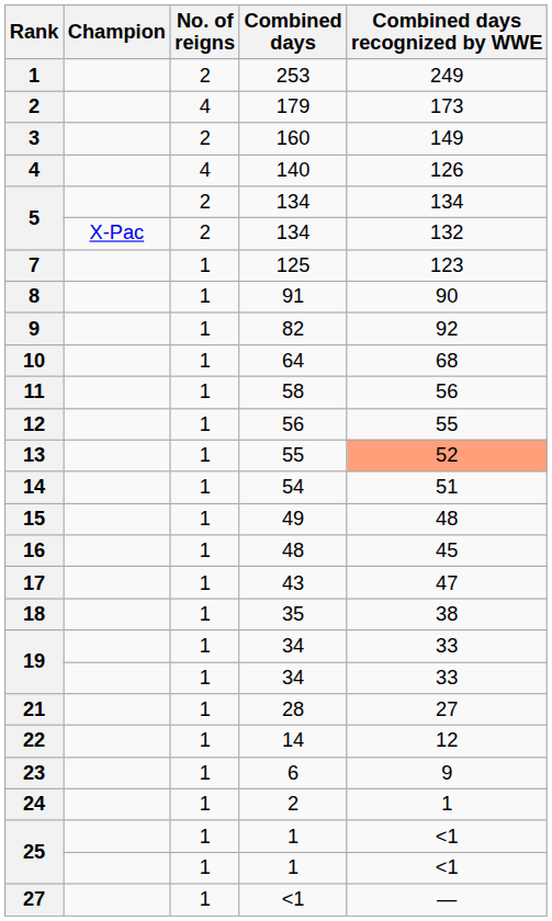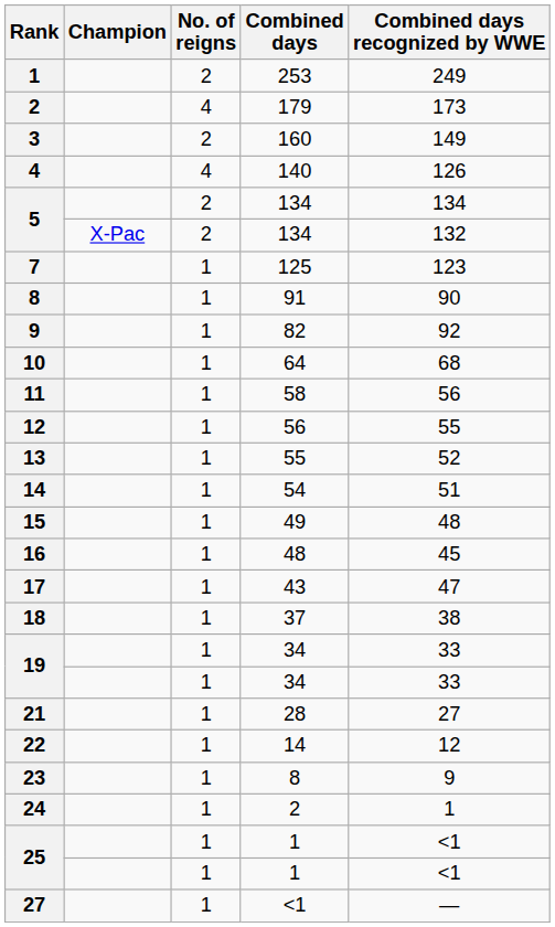 <table class="wikitable sortable" style="text-align: center">
 <tr>
 <th>Rank</th>
 <th>Champion</th>
 <th>No. of<br>reigns</th>
 <th>Combined<br>days</th>
 <th>Combined days<br>recognized by WWE</th>
 </tr>
 <tr>
 <th>1</th>
 <td></td>
 <td>2</td>
 <td>253</td>
 <td>249</td>
 </tr>
 <tr>
 <th>2</th>
 <td></td>
 <td>4</td>
 <td>179</td>
 <td>173</td>
 </tr>
 <tr>
 <th>3</th>
 <td></td>
 <td>2</td>
 <td>160</td>
 <td>149</td>
 </tr>
 <tr>
 <th>4</th>
 <td></td>
 <td>4</td>
 <td>140</td>
 <td>126</td>
 </tr>
 <tr>
 <th rowspan=2>5</th>
 <td></td>
 <td>2</td>
 <td>134</td>
 <td>134</td>
 </tr>
 <tr>
 <td><a href='#'>X-Pac</a></td>
 <td>2</td>
 <td>134</td>
 <td>132</td>
 </tr>
 <tr>
 <th>7</th>
 <td></td>
 <td>1</td>
 <td>125</td>
 <td>123</td>
 </tr>
 <tr>
 <th>8</th>
 <td></td>
 <td>1</td>
 <td>91</td>
 <td>90</td>
 </tr>
 <tr>
 <th>9</th>
 <td></td>
 <td>1</td>
 <td>82</td>
 <td>92</td>
 </tr>
 <tr>
 <th>10</th>
 <td></td>
 <td>1</td>
 <td>64</td>
 <td>68</td>
 </tr>
 <tr>
 <th>11</th>
 <td></td>
 <td>1</td>
 <td>58</td>
 <td>56</td>
 </tr>
 <tr>
 <th>12</th>
 <td></td>
 <td>1</td>
 <td>56</td>
 <td>55</td>
 </tr>
 <tr>
 <th>13</th>
 <td></td>
 <td>1</td>
 <td>55</td>
-<td style="background: lightsalmon;">52</td>
+<td>52</td>
 </tr>
 <tr>
 <th>14</th>
 <td></td>
 <td>1</td>
 <td>54</td>
 <td>51</td>
 </tr>
 <tr>
 <th>15</th>
 <td></td>
 <td>1</td>
 <td>49</td>
 <td>48</td>
 </tr>
 <tr>
 <th>16</th>
 <td></td>
 <td>1</td>
 <td>48</td>
 <td>45</td>
 </tr>
 <tr>
 <th>17</th>
 <td></td>
 <td>1</td>
 <td>43</td>
 <td>47</td>
 </tr>
 <tr>
 <th>18</th>
 <td></td>
 <td>1</td>
-<td>35</td>
+<td>37</td>
 <td>38</td>
 </tr>
 <tr>
 <th rowspan=2>19</th>
 <td></td>
 <td>1</td>
 <td>34</td>
 <td>33</td>
 </tr>
 <tr>
 <td></td>
 <td>1</td>
 <td>34</td>
 <td>33</td>
 </tr>
 <tr>
 <th>21</th>
 <td></td>
 <td>1</td>
 <td>28</td>
 <td>27</td>
 </tr>
 <tr>
 <th>22</th>
 <td></td>
 <td>1</td>
 <td>14</td>
 <td>12</td>
 </tr>
 <tr>
 <th>23</th>
 <td></td>
 <td>1</td>
-<td>6</td>
+<td>8</td>
 <td>9</td>
 </tr>
 <tr>
 <th>24</th>
 <td></td>
 <td>1</td>
 <td>2</td>
 <td>1</td>
 </tr>
 <tr>
 <th rowspan=2>25</th>
 <td></td>
 <td>1</td>
 <td>1</td>
 <td><1</td>
 </tr>
 <tr>
 <td></td>
 <td>1</td>
 <td>1</td>
 <td><1</td>
 </tr>
 <tr>
 <th>27</th>
 <td></td>
 <td>1</td>
 <td><1</td>
 <td>—</td>
 </tr>
 </table>
